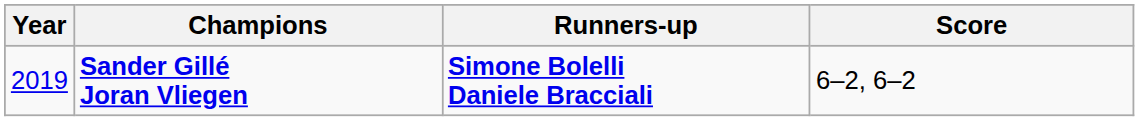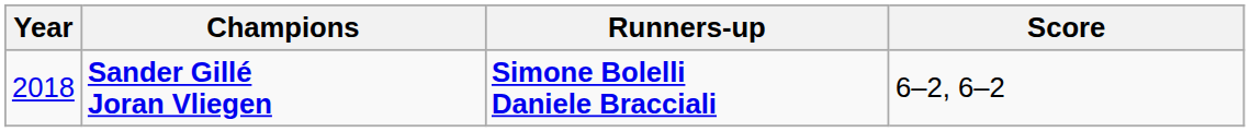 <table class="wikitable" style="font-size:90%">
 <tr>
 <th>Year</th>
 <th width="200">Champions</th>
 <th width="200">Runners-up</th>
 <th width="175">Score</th>
 </tr>
 <tr>
-<td><a href='#'>2019</a></td>
+<td><a href='#'>2018</a></td>
 <td> <strong><a href='#'>Sander Gillé</a></strong><br> <strong><a href='#'>Joran Vliegen</a></strong></td>
 <td><strong> <a href='#'>Simone Bolelli</a><br> <a href='#'>Daniele Bracciali</a></strong></td>
 <td>6–2, 6–2</td>
 </tr>
 </table>
